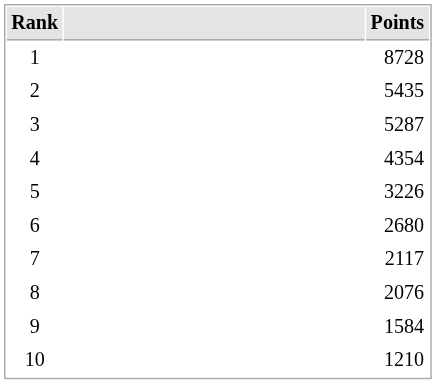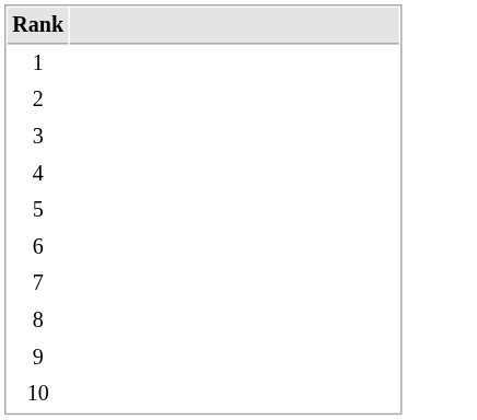 <table cellspacing="1" cellpadding="3" style="border:1px solid #AAAAAA;font-size:86%">
 <tr style="background-color: #E4E4E4;">
 <th style="border-bottom:1px solid #AAAAAA" width=10>Rank</th>
 <th style="border-bottom:1px solid #AAAAAA" width=200></th>
-<th style="border-bottom:1px solid #AAAAAA" width=20 align=right>Points</th>
 </tr>
 <tr>
 <td align="center">1</td>
 <td><strong></strong></td>
-<td align=right>8728</td>
 </tr>
 <tr>
 <td align="center">2</td>
 <td></td>
-<td align=right>5435</td>
 </tr>
 <tr>
 <td align="center">3</td>
 <td></td>
-<td align=right>5287</td>
 </tr>
 <tr>
 <td align="center">4</td>
 <td></td>
-<td align=right>4354</td>
 </tr>
 <tr>
 <td align="center">5</td>
 <td></td>
-<td align=right>3226</td>
 </tr>
 <tr>
 <td align="center">6</td>
 <td></td>
-<td align=right>2680</td>
 </tr>
 <tr>
 <td align="center">7</td>
 <td></td>
-<td align=right>2117</td>
 </tr>
 <tr>
 <td align="center">8</td>
 <td></td>
-<td align=right>2076</td>
 </tr>
 <tr>
 <td align="center">9</td>
 <td></td>
-<td align=right>1584</td>
 </tr>
 <tr>
 <td align="center">10</td>
 <td></td>
-<td align=right>1210</td>
 </tr>
 </table>
